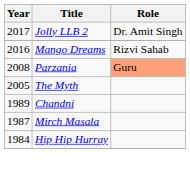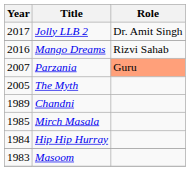 <table class="wikitable sortable">
 <tr>
 <th>Year</th>
 <th>Title</th>
 <th>Role</th>
 </tr>
 <tr>
 <td>2017</td>
 <td><em><a href='#'>Jolly LLB 2</a></em></td>
 <td>Dr. Amit Singh</td>
 </tr>
 <tr>
 </tr>
 <tr>
 <td>2016</td>
 <td><em><a href='#'>Mango Dreams</a></em></td>
 <td>Rizvi Sahab</td>
 </tr>
 <tr>
-<td>2008</td>
+<td>2007</td>
 <td><em><a href='#'>Parzania</a></em></td>
 <td style="background: lightsalmon;">Guru</td>
 </tr>
 <tr>
 <td>2005</td>
 <td><em><a href='#'>The Myth</a></em></td>
 <td></td>
 </tr>
 <tr>
 <td>1989</td>
 <td><em><a href='#'> Chandni</a></em></td>
 <td></td>
 </tr>
 <tr>
-<td>1987</td>
+<td>1985</td>
 <td><em><a href='#'>Mirch Masala</a></em></td>
 <td></td>
 </tr>
 <tr>
 <td>1984</td>
 <td><em><a href='#'>Hip Hip Hurray</a></em></td>
 <td></td>
 </tr>
 <tr>
 </tr>
 <tr>
+<td>1983</td>
+<td><em><a href='#'>Masoom</a></em></td>
+<td></td>
+</tr>
+<tr>
 </tr>
 </table>
